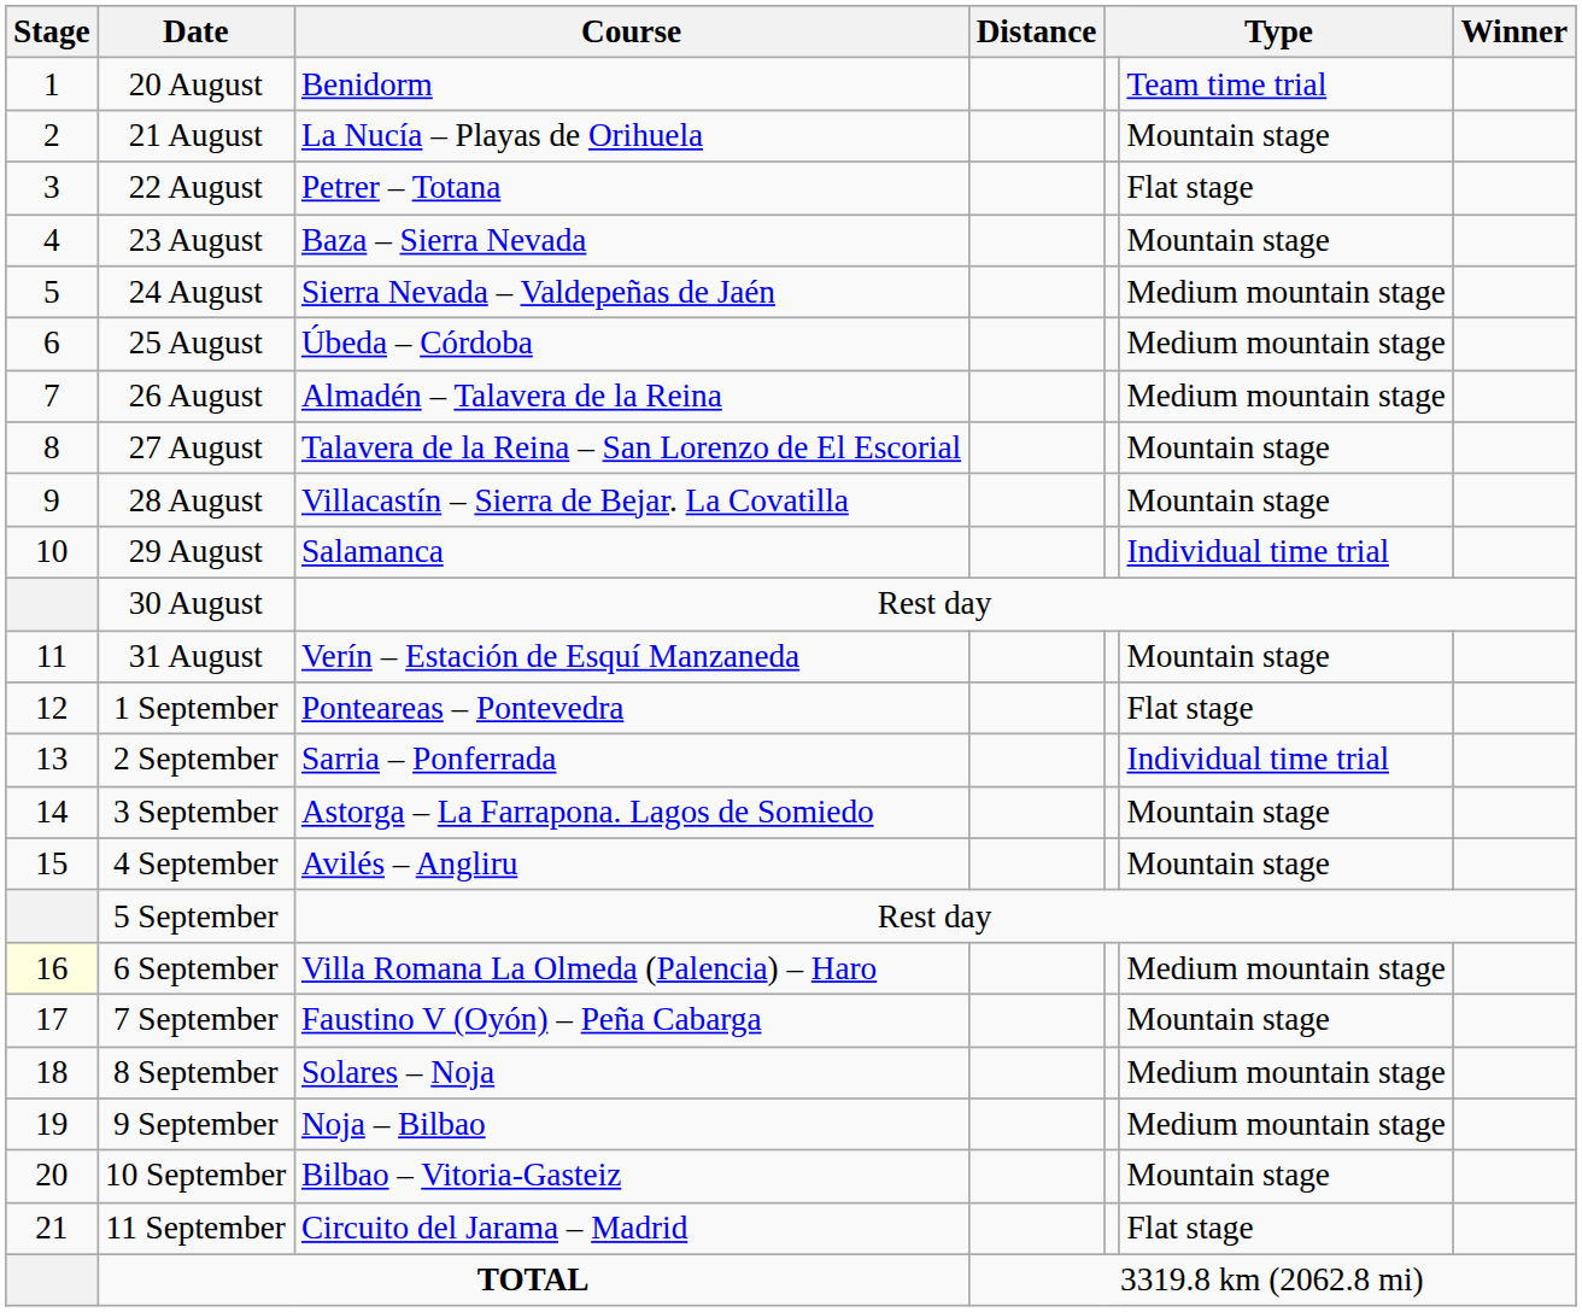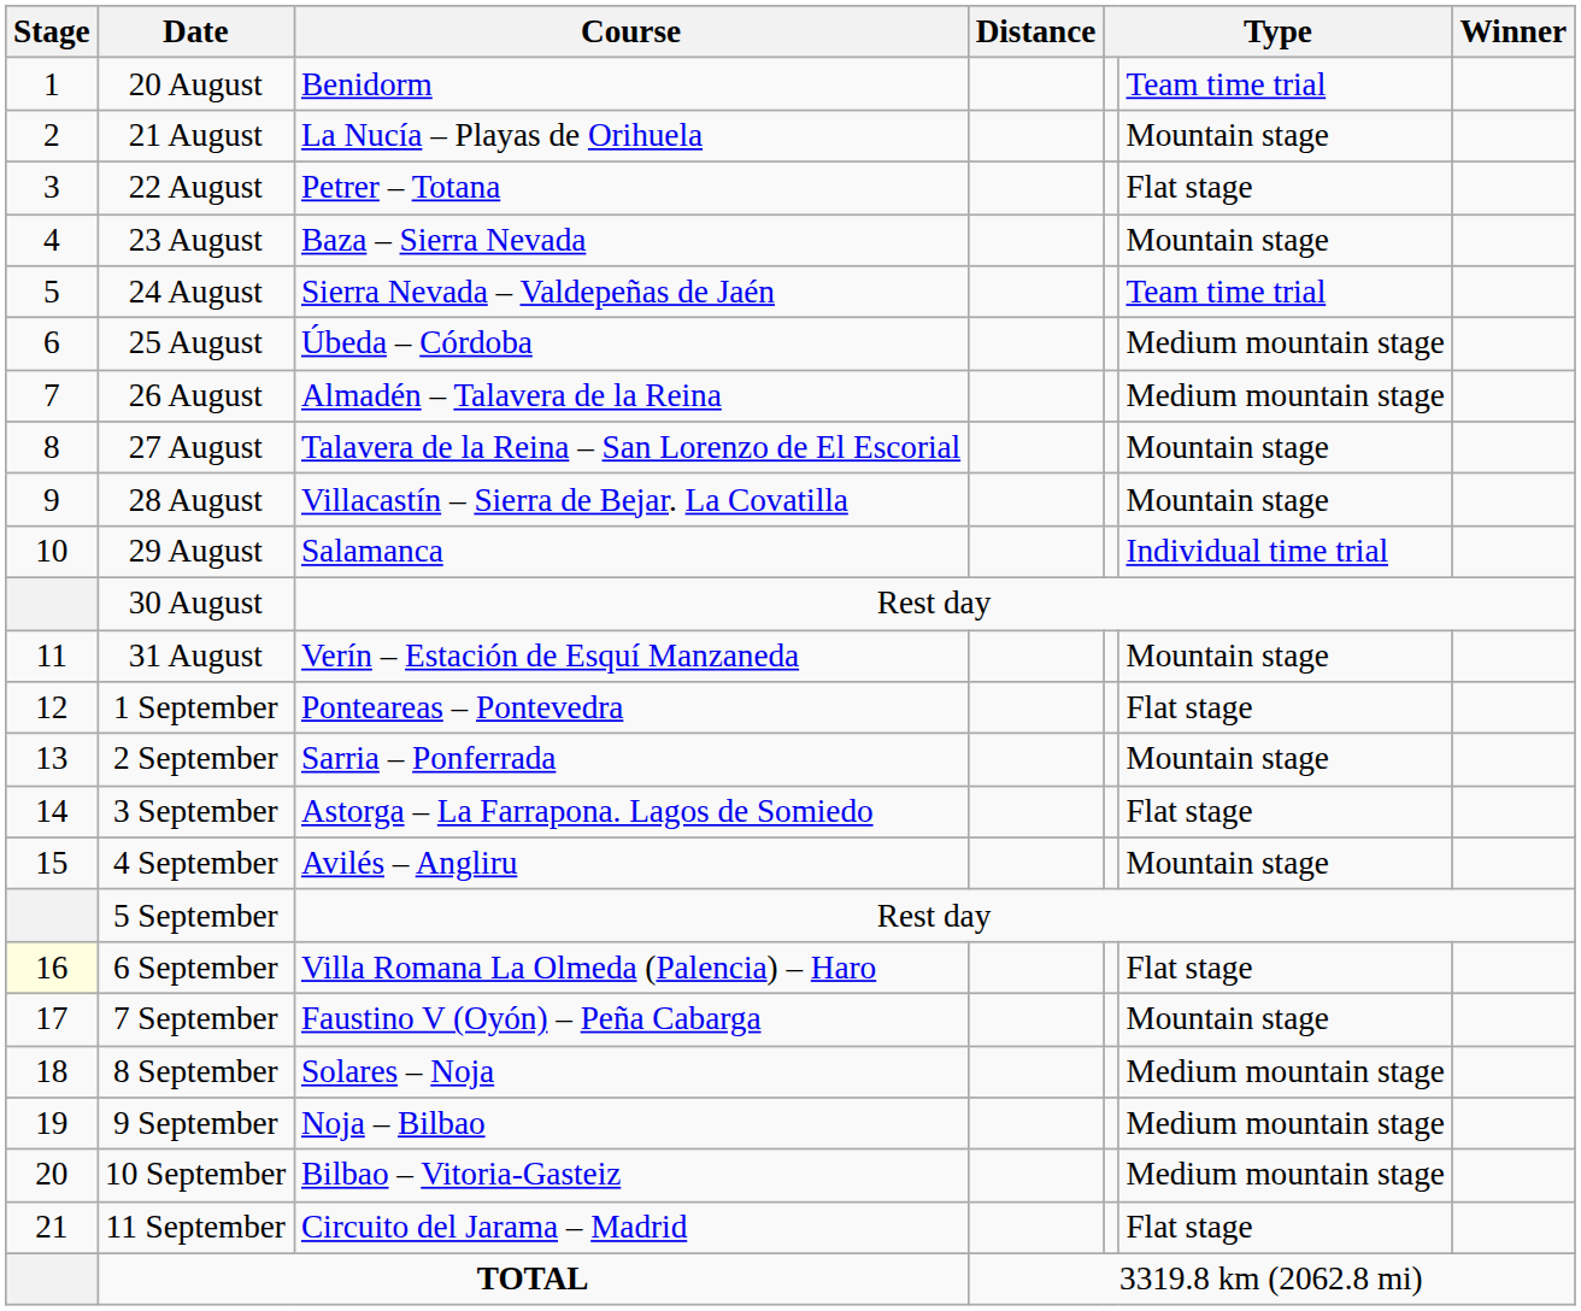 <table class="wikitable">
 <tr style="background:#efefef;">
 <th>Stage</th>
 <th>Date</th>
 <th>Course</th>
 <th>Distance</th>
 <th colspan="2">Type</th>
 <th>Winner</th>
 </tr>
 <tr>
 <td style="text-align:center;">1</td>
 <td style="text-align:center;">20 August</td>
 <td><a href='#'>Benidorm</a></td>
 <td style="text-align:center;"></td>
 <td style="text-align:center;"></td>
 <td><a href='#'>Team time trial</a></td>
 <td></td>
 </tr>
 <tr>
 <td style="text-align:center;">2</td>
 <td style="text-align:center;">21 August</td>
 <td><a href='#'>La Nucía</a> – Playas de <a href='#'>Orihuela</a></td>
 <td style="text-align:center;"></td>
 <td style="text-align:center;"></td>
 <td>Mountain stage</td>
 <td></td>
 </tr>
 <tr>
 <td style="text-align:center;">3</td>
 <td style="text-align:center;">22 August</td>
 <td><a href='#'>Petrer</a> – <a href='#'>Totana</a></td>
 <td style="text-align:center;"></td>
 <td style="text-align:center;"></td>
 <td>Flat stage</td>
 <td></td>
 </tr>
 <tr>
 <td style="text-align:center;">4</td>
 <td style="text-align:center;">23 August</td>
 <td><a href='#'>Baza</a> – <a href='#'>Sierra Nevada</a></td>
 <td style="text-align:center;"></td>
 <td style="text-align:center;"></td>
 <td>Mountain stage</td>
 <td></td>
 </tr>
 <tr>
 <td style="text-align:center;">5</td>
 <td style="text-align:center;">24 August</td>
 <td><a href='#'>Sierra Nevada</a> – <a href='#'>Valdepeñas de Jaén</a></td>
 <td style="text-align:center;"></td>
 <td style="text-align:center;"></td>
-<td>Medium mountain stage</td>
+<td><a href='#'>Team time trial</a></td>
 <td></td>
 </tr>
 <tr>
 <td style="text-align:center;">6</td>
 <td style="text-align:center;">25 August</td>
 <td><a href='#'>Úbeda</a> – <a href='#'>Córdoba</a></td>
 <td style="text-align:center;"></td>
 <td style="text-align:center;"></td>
 <td>Medium mountain stage</td>
 <td></td>
 </tr>
 <tr>
 <td style="text-align:center;">7</td>
 <td style="text-align:center;">26 August</td>
 <td><a href='#'>Almadén</a> – <a href='#'>Talavera de la Reina</a></td>
 <td style="text-align:center;"></td>
 <td style="text-align:center;"></td>
 <td>Medium mountain stage</td>
 <td></td>
 </tr>
 <tr>
 <td style="text-align:center;">8</td>
 <td style="text-align:center;">27 August</td>
 <td><a href='#'>Talavera de la Reina</a> – <a href='#'>San Lorenzo de El Escorial</a></td>
 <td style="text-align:center;"></td>
 <td style="text-align:center;"></td>
 <td>Mountain stage</td>
 <td></td>
 </tr>
 <tr>
 <td style="text-align:center;">9</td>
 <td style="text-align:center;">28 August</td>
 <td><a href='#'>Villacastín</a> – <a href='#'>Sierra de Bejar</a>. <a href='#'>La Covatilla</a></td>
 <td style="text-align:center;"></td>
 <td style="text-align:center;"></td>
 <td>Mountain stage</td>
 <td></td>
 </tr>
 <tr>
 <td style="text-align:center;">10</td>
 <td style="text-align:center;">29 August</td>
 <td><a href='#'>Salamanca</a></td>
 <td style="text-align:center;"></td>
 <td style="text-align:center;"></td>
 <td><a href='#'>Individual time trial</a></td>
 <td></td>
 </tr>
 <tr>
 <th></th>
 <td style="text-align:center;">30 August</td>
 <td colspan="6" style="text-align:center;">Rest day</td>
 </tr>
 <tr>
 <td style="text-align:center;">11</td>
 <td style="text-align:center;">31 August</td>
 <td><a href='#'>Verín</a> – <a href='#'>Estación de Esquí Manzaneda</a></td>
 <td style="text-align:center;"></td>
 <td style="text-align:center;"></td>
 <td>Mountain stage</td>
 <td></td>
 </tr>
 <tr>
 <td style="text-align:center;">12</td>
 <td style="text-align:center;">1 September</td>
 <td><a href='#'>Ponteareas</a> – <a href='#'>Pontevedra</a></td>
 <td style="text-align:center;"></td>
 <td style="text-align:center;"></td>
 <td>Flat stage</td>
 <td></td>
 </tr>
 <tr>
 <td style="text-align:center;">13</td>
 <td style="text-align:center;">2 September</td>
 <td><a href='#'>Sarria</a> – <a href='#'>Ponferrada</a></td>
 <td style="text-align:center;"></td>
 <td style="text-align:center;"></td>
-<td><a href='#'>Individual time trial</a></td>
+<td>Mountain stage</td>
 <td></td>
 </tr>
 <tr>
 <td style="text-align:center;">14</td>
 <td style="text-align:center;">3 September</td>
 <td><a href='#'>Astorga</a> – <a href='#'>La Farrapona. Lagos de Somiedo</a></td>
 <td style="text-align:center;"></td>
 <td style="text-align:center;"></td>
-<td>Mountain stage</td>
+<td>Flat stage</td>
 <td></td>
 </tr>
 <tr>
 <td style="text-align:center;">15</td>
 <td style="text-align:center;">4 September</td>
 <td><a href='#'>Avilés</a> – <a href='#'>Angliru</a></td>
 <td style="text-align:center;"></td>
 <td style="text-align:center;"></td>
 <td>Mountain stage</td>
 <td><br></td>
 </tr>
 <tr>
 <th></th>
 <td style="text-align:center;">5 September</td>
 <td colspan="6" style="text-align:center;">Rest day</td>
 </tr>
 <tr>
 <td style="background: lightyellow; text-align:center;">16</td>
 <td style="text-align:center;">6 September</td>
 <td><a href='#'>Villa Romana La Olmeda</a> (<a href='#'>Palencia</a>) – <a href='#'>Haro</a></td>
 <td style="text-align:center;"></td>
 <td style="text-align:center;"></td>
-<td>Medium mountain stage</td>
+<td>Flat stage</td>
 <td></td>
 </tr>
 <tr>
 <td style="text-align:center;">17</td>
 <td style="text-align:center;">7 September</td>
 <td><a href='#'>Faustino V (Oyón)</a> – <a href='#'>Peña Cabarga</a></td>
 <td style="text-align:center;"></td>
 <td style="text-align:center;"></td>
 <td>Mountain stage</td>
 <td></td>
 </tr>
 <tr>
 <td style="text-align:center;">18</td>
 <td style="text-align:center;">8 September</td>
 <td><a href='#'>Solares</a> – <a href='#'>Noja</a></td>
 <td style="text-align:center;"></td>
 <td></td>
 <td>Medium mountain stage</td>
 <td></td>
 </tr>
 <tr>
 <td style="text-align:center;">19</td>
 <td style="text-align:center;">9 September</td>
 <td><a href='#'>Noja</a> – <a href='#'>Bilbao</a></td>
 <td style="text-align:center;"></td>
 <td style="text-align:center;"></td>
 <td>Medium mountain stage</td>
 <td></td>
 </tr>
 <tr>
 <td style="text-align:center;">20</td>
 <td style="text-align:center;">10 September</td>
 <td><a href='#'>Bilbao</a> – <a href='#'>Vitoria-Gasteiz</a></td>
 <td style="text-align:center;"></td>
 <td style="text-align:center;"></td>
-<td>Mountain stage</td>
+<td>Medium mountain stage</td>
 <td></td>
 </tr>
 <tr>
 <td style="text-align:center;">21</td>
 <td style="text-align:center;">11 September</td>
 <td><a href='#'>Circuito del Jarama</a> – <a href='#'>Madrid</a></td>
 <td style="text-align:center;"></td>
 <td></td>
 <td>Flat stage</td>
 <td></td>
 </tr>
 <tr>
 <th></th>
 <td colspan="2" style="text-align:center;"><strong>TOTAL</strong></td>
 <td colspan="5" style="text-align:center;">3319.8 km (2062.8 mi)</td>
 </tr>
 </table>
